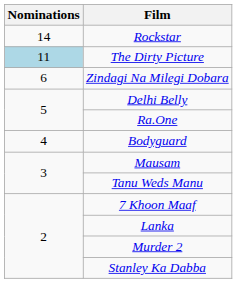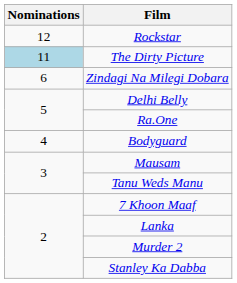 <table class="wikitable" rowspan="2" style="text-align:center;">
 <tr>
 <th scope="col" style="width:55px;">Nominations</th>
 <th scope="col" style="text-align:center;">Film</th>
 </tr>
 <tr>
-<td>14</td>
+<td>12</td>
 <td><em><a href='#'>Rockstar</a></em></td>
 </tr>
 <tr>
 <td style="background: lightblue;">11</td>
 <td><em><a href='#'>The Dirty Picture</a></em></td>
 </tr>
 <tr>
 <td>6</td>
 <td><em><a href='#'>Zindagi Na Milegi Dobara</a></em></td>
 </tr>
 <tr>
 <td rowspan="2">5</td>
 <td><em><a href='#'>Delhi Belly</a></em></td>
 </tr>
 <tr>
 <td><em><a href='#'>Ra.One</a></em></td>
 </tr>
 <tr>
 <td>4</td>
 <td><em><a href='#'>Bodyguard</a></em></td>
 </tr>
 <tr>
 <td rowspan="2">3</td>
 <td><em><a href='#'>Mausam</a></em></td>
 </tr>
 <tr>
 <td><em><a href='#'>Tanu Weds Manu</a></em></td>
 </tr>
 <tr>
 <td rowspan="4">2</td>
 <td><em><a href='#'>7 Khoon Maaf</a></em></td>
 </tr>
 <tr>
 <td><em><a href='#'>Lanka</a></em></td>
 </tr>
 <tr>
 <td><em><a href='#'>Murder 2</a></em></td>
 </tr>
 <tr>
 <td><em><a href='#'>Stanley Ka Dabba</a></em></td>
 </tr>
 </table>
